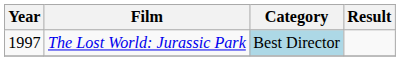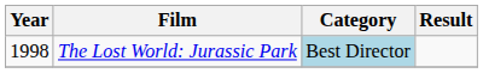 <table class="wikitable">
 <tr>
 <th>Year</th>
 <th>Film</th>
 <th>Category</th>
 <th>Result</th>
 </tr>
 <tr>
-<td style="text-align:center;">1997</td>
+<td style="text-align:center;">1998</td>
 <td style="text-align:center;"><em><a href='#'>The Lost World: Jurassic Park</a></em></td>
 <td style="background: lightblue; text-align:center;">Best Director</td>
 <td></td>
 </tr>
 <tr>
 </tr>
 </table>
